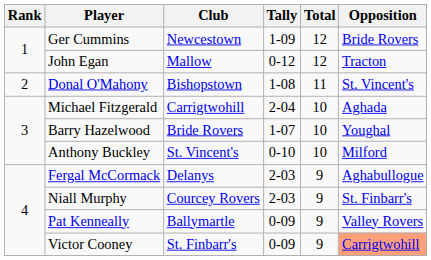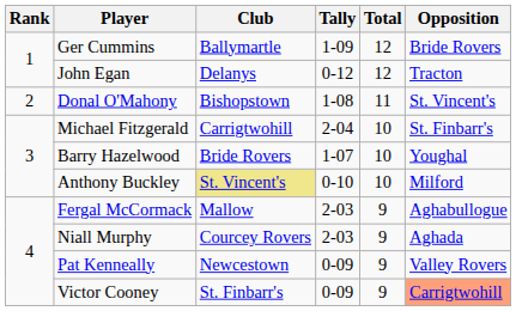 <table class="wikitable">
 <tr>
 <th>Rank</th>
 <th>Player</th>
 <th>Club</th>
 <th>Tally</th>
 <th>Total</th>
 <th>Opposition</th>
 </tr>
 <tr>
 <td rowspan="2" style="text-align:center;">1</td>
 <td>Ger Cummins</td>
-<td><a href='#'>Newcestown</a></td>
+<td><a href='#'>Ballymartle</a></td>
 <td align=center>1-09</td>
 <td align=center>12</td>
 <td><a href='#'>Bride Rovers</a></td>
 </tr>
 <tr>
 <td>John Egan</td>
-<td><a href='#'>Mallow</a></td>
+<td><a href='#'>Delanys</a></td>
 <td align=center>0-12</td>
 <td align=center>12</td>
 <td><a href='#'>Tracton</a></td>
 </tr>
 <tr>
 <td rowspan="1" style="text-align:center;">2</td>
 <td><a href='#'>Donal O'Mahony</a></td>
 <td><a href='#'>Bishopstown</a></td>
 <td align=center>1-08</td>
 <td align=center>11</td>
 <td><a href='#'>St. Vincent's</a></td>
 </tr>
 <tr>
 <td rowspan="3" style="text-align:center;">3</td>
 <td>Michael Fitzgerald</td>
 <td><a href='#'>Carrigtwohill</a></td>
 <td align=center>2-04</td>
 <td align=center>10</td>
-<td><a href='#'>Aghada</a></td>
+<td><a href='#'>St. Finbarr's</a></td>
 </tr>
 <tr>
 <td>Barry Hazelwood</td>
 <td><a href='#'>Bride Rovers</a></td>
 <td align=center>1-07</td>
 <td align=center>10</td>
 <td><a href='#'>Youghal</a></td>
 </tr>
 <tr>
 <td>Anthony Buckley</td>
-<td><a href='#'>St. Vincent's</a></td>
+<td style="background: khaki;"><a href='#'>St. Vincent's</a></td>
 <td align=center>0-10</td>
 <td align=center>10</td>
 <td><a href='#'>Milford</a></td>
 </tr>
 <tr>
 <td rowspan="4" style="text-align:center;">4</td>
 <td><a href='#'>Fergal McCormack</a></td>
-<td><a href='#'>Delanys</a></td>
+<td><a href='#'>Mallow</a></td>
 <td align=center>2-03</td>
 <td align=center>9</td>
 <td><a href='#'>Aghabullogue</a></td>
 </tr>
 <tr>
 <td>Niall Murphy</td>
 <td><a href='#'>Courcey Rovers</a></td>
 <td align=center>2-03</td>
 <td align=center>9</td>
-<td><a href='#'>St. Finbarr's</a></td>
+<td><a href='#'>Aghada</a></td>
 </tr>
 <tr>
 <td><a href='#'>Pat Kenneally</a></td>
-<td><a href='#'>Ballymartle</a></td>
+<td><a href='#'>Newcestown</a></td>
 <td align=center>0-09</td>
 <td align=center>9</td>
 <td><a href='#'>Valley Rovers</a></td>
 </tr>
 <tr>
 <td>Victor Cooney</td>
 <td><a href='#'>St. Finbarr's</a></td>
 <td align=center>0-09</td>
 <td align=center>9</td>
 <td style="background: lightsalmon;"><a href='#'>Carrigtwohill</a></td>
 </tr>
 </table>
